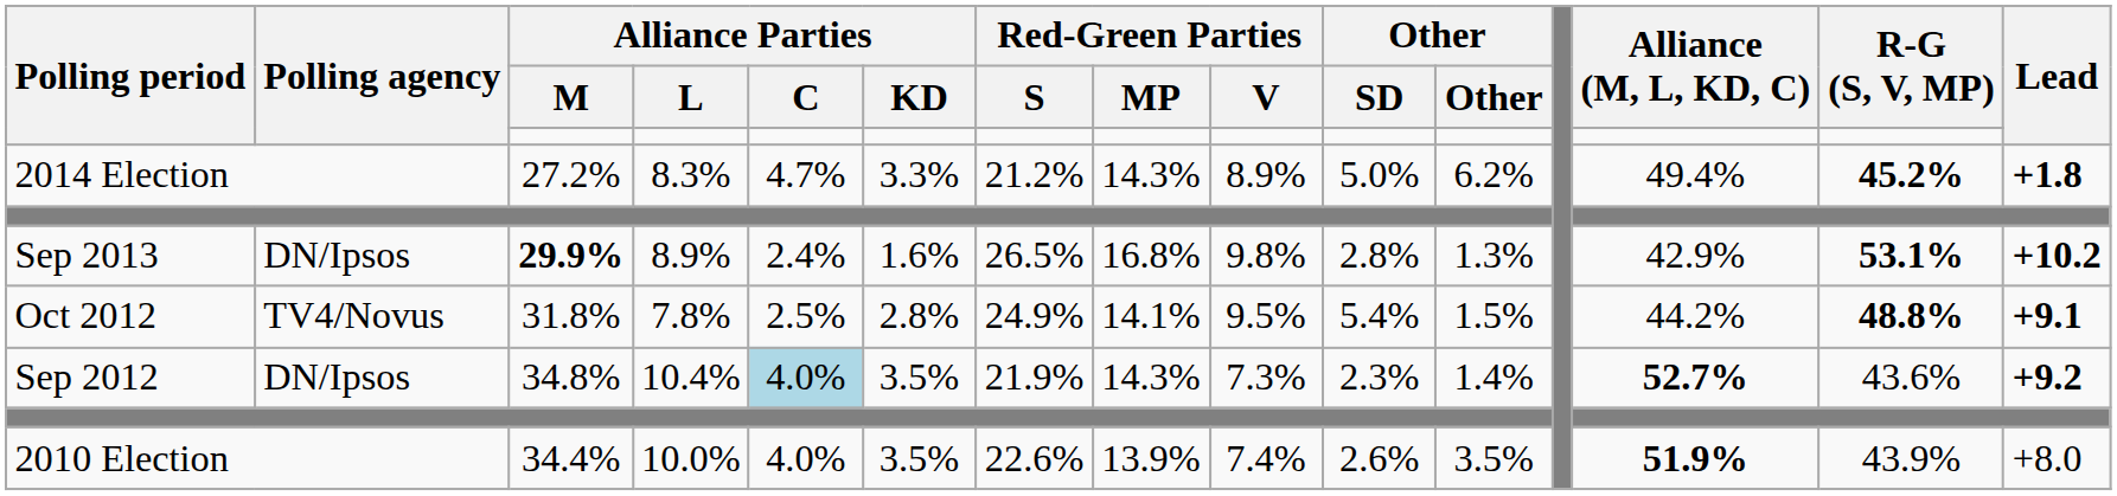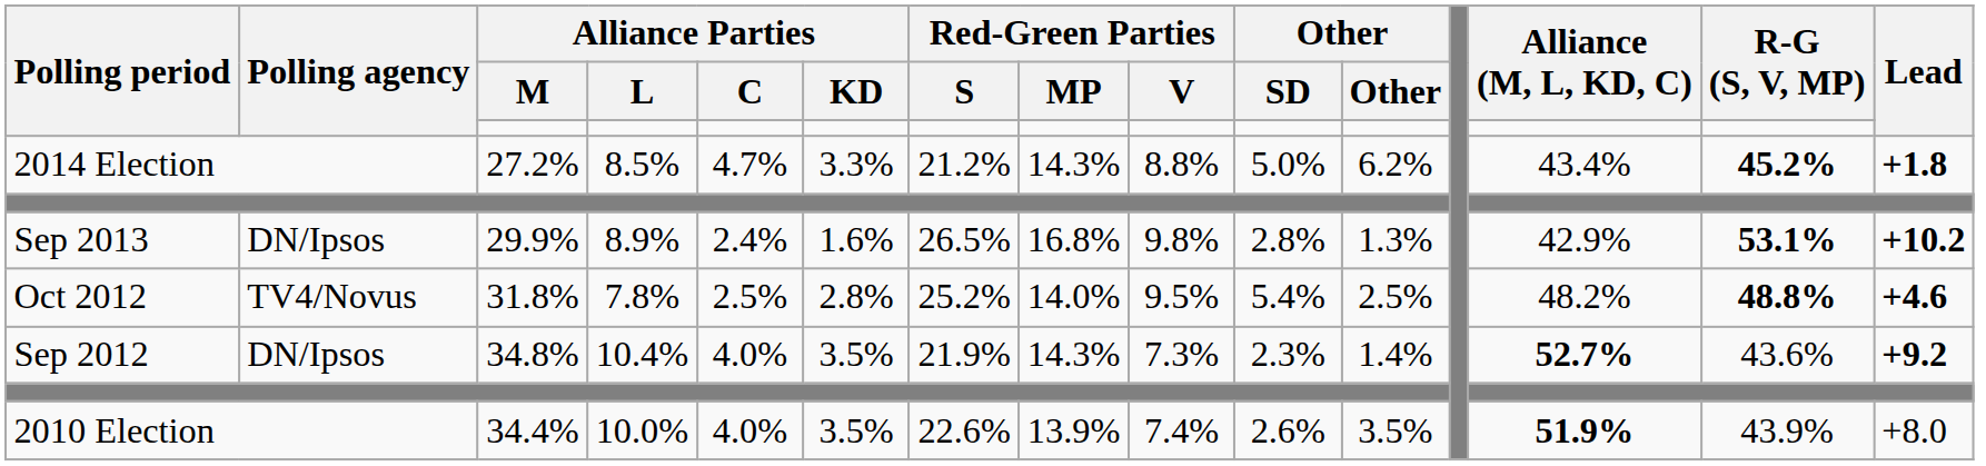 <table class="wikitable">
 <tr>
 <th rowspan=3>Polling period</th>
 <th rowspan=3>Polling agency</th>
 <th colspan=4>Alliance Parties</th>
 <th colspan=3>Red-Green Parties</th>
 <th colspan=2>Other</th>
 <td width=1px bgcolor="gray" rowspan=20></td>
 <th rowspan=2>Alliance<br>(M, L, KD, C)</th>
 <th rowspan=2>R-G<br>(S, V, MP)</th>
 <th rowspan=3>Lead</th>
 </tr>
 <tr>
 <th width=40px>M</th>
 <th width=40px>L</th>
 <th width=40px>C</th>
 <th width=40px>KD</th>
 <th width=40px>S</th>
 <th width=40px>MP</th>
 <th width=40px>V</th>
 <th width=40px>SD</th>
 <th>Other</th>
 </tr>
 <tr>
 <td bgcolor=></td>
 <td bgcolor=></td>
 <td bgcolor=></td>
 <td bgcolor=></td>
 <td bgcolor=></td>
 <td bgcolor=></td>
 <td bgcolor=></td>
 <td bgcolor=></td>
 <td></td>
 <td bgcolor=></td>
 <td bgcolor=></td>
 </tr>
 <tr>
 <td colspan=2>2014 Election</td>
 <td align="center">27.2%</td>
-<td align="center">8.3%</td>
+<td align="center">8.5%</td>
 <td align="center">4.7%</td>
 <td align="center">3.3%</td>
 <td align="center">21.2%</td>
 <td align="center">14.3%</td>
-<td align="center">8.9%</td>
+<td align="center">8.8%</td>
 <td align="center">5.0%</td>
 <td align="center">6.2%</td>
-<td align="center">49.4%</td>
+<td align="center">43.4%</td>
 <td align="center"><strong>45.2%</strong></td>
 <td bgcolor=><strong>+1.8</strong></td>
 </tr>
 <tr>
 <td colspan=15 height=1px bgcolor="gray"></td>
 </tr>
 <tr>
 <td>Sep 2013</td>
 <td>DN/Ipsos</td>
-<td align="center"><strong>29.9%</strong></td>
+<td align="center">29.9%</td>
 <td align="center">8.9%</td>
 <td align="center">2.4%</td>
 <td align="center">1.6%</td>
 <td align="center">26.5%</td>
 <td align="center">16.8%</td>
 <td align="center">9.8%</td>
 <td align="center">2.8%</td>
 <td align="center">1.3%</td>
 <td align="center">42.9%</td>
 <td align="center"><strong>53.1%</strong></td>
 <td bgcolor=><strong>+10.2</strong></td>
 </tr>
 <tr>
 <td>Oct 2012</td>
 <td>TV4/Novus</td>
 <td align="center">31.8%</td>
 <td align="center">7.8%</td>
 <td align="center">2.5%</td>
 <td align="center">2.8%</td>
-<td align="center">24.9%</td>
-<td align="center">14.1%</td>
+<td align="center">25.2%</td>
+<td align="center">14.0%</td>
 <td align="center">9.5%</td>
 <td align="center">5.4%</td>
-<td align="center">1.5%</td>
-<td align="center">44.2%</td>
+<td align="center">2.5%</td>
+<td align="center">48.2%</td>
 <td align="center"><strong>48.8%</strong></td>
-<td bgcolor=><strong>+9.1</strong></td>
+<td bgcolor=><strong>+4.6</strong></td>
 </tr>
 <tr>
 <td>Sep 2012</td>
 <td>DN/Ipsos</td>
 <td align="center">34.8%</td>
 <td align="center">10.4%</td>
-<td align="center" style="background: lightblue;">4.0%</td>
+<td align="center">4.0%</td>
 <td align="center">3.5%</td>
 <td align="center">21.9%</td>
 <td align="center">14.3%</td>
 <td align="center">7.3%</td>
 <td align="center">2.3%</td>
 <td align="center">1.4%</td>
 <td align="center"><strong>52.7%</strong></td>
 <td align="center">43.6%</td>
 <td bgcolor=><strong>+9.2</strong></td>
 </tr>
 <tr>
 <td colspan=15 height=1px bgcolor="gray"></td>
 </tr>
 <tr>
 <td colspan=2>2010 Election</td>
 <td align="center">34.4%</td>
 <td align="center">10.0%</td>
 <td align="center">4.0%</td>
 <td align="center">3.5%</td>
 <td align="center">22.6%</td>
 <td align="center">13.9%</td>
 <td align="center">7.4%</td>
 <td align="center">2.6%</td>
 <td align="center">3.5%</td>
 <td align="center"><strong>51.9%</strong></td>
 <td align="center">43.9%</td>
 <td bgcolor=>+8.0</td>
 </tr>
 </table>
